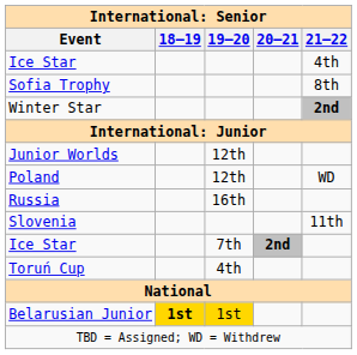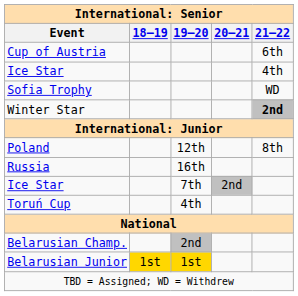 <table class="wikitable" style="text-align:center">
 <tr>
 <th style="background-color: #ffdead; " colspan=5 align=center>International: Senior</th>
 </tr>
 <tr>
 <th>Event</th>
 <th><a href='#'>18–19</a></th>
 <th><a href='#'>19–20</a></th>
 <th><a href='#'>20–21</a></th>
 <th><a href='#'>21–22</a></th>
+</tr>
+<tr>
+<td align=left> <a href='#'>Cup of Austria</a></td>
+<td></td>
+<td></td>
+<td></td>
+<td>6th</td>
 </tr>
 <tr>
 <td align=left><a href='#'>Ice Star</a></td>
 <td></td>
 <td></td>
 <td></td>
 <td>4th</td>
 </tr>
 <tr>
 <td align=left><a href='#'>Sofia Trophy</a></td>
 <td></td>
 <td></td>
 <td></td>
-<td>8th</td>
+<td>WD</td>
 </tr>
 <tr>
 <td align=left>Winter Star</td>
 <td></td>
 <td></td>
 <td></td>
 <td bgcolor=silver><strong>2nd</strong></td>
 </tr>
 <tr>
 <th style="background-color: #ffdead; " colspan=5 align=center>International: Junior</th>
 </tr>
 <tr>
-<td align=left><a href='#'>Junior Worlds</a></td>
-<td></td>
-<td>12th</td>
-<td></td>
-<td></td>
-</tr>
-<tr>
 <td align=left> <a href='#'>Poland</a></td>
 <td></td>
 <td>12th</td>
 <td></td>
-<td>WD</td>
+<td>8th</td>
 </tr>
 <tr>
 <td align=left> <a href='#'>Russia</a></td>
 <td></td>
 <td>16th</td>
 <td></td>
 <td></td>
 </tr>
 <tr>
-<td align=left> <a href='#'>Slovenia</a></td>
-<td></td>
-<td></td>
-<td></td>
-<td>11th</td>
-</tr>
-<tr>
 <td align=left><a href='#'>Ice Star</a></td>
 <td></td>
 <td>7th</td>
-<td bgcolor=silver><strong>2nd</strong></td>
+<td bgcolor=silver>2nd</td>
 <td></td>
 </tr>
 <tr>
 <td align=left><a href='#'>Toruń Cup</a></td>
 <td></td>
 <td>4th</td>
 <td></td>
 <td></td>
 </tr>
 <tr>
 <th style="background-color: #ffdead; " colspan=5 align=center>National</th>
 </tr>
 <tr>
+<td align=left><a href='#'>Belarusian Champ.</a></td>
+<td></td>
+<td bgcolor=silver>2nd</td>
+<td></td>
+<td></td>
+</tr>
+<tr>
 <td align=left><a href='#'>Belarusian Junior</a></td>
-<td bgcolor=gold><strong>1st</strong></td>
+<td bgcolor=gold>1st</td>
 <td bgcolor=gold>1st</td>
 <td></td>
 <td></td>
 </tr>
 <tr>
 <td colspan=5 align=center><small>TBD = Assigned; WD = Withdrew</small></td>
 </tr>
 </table>
